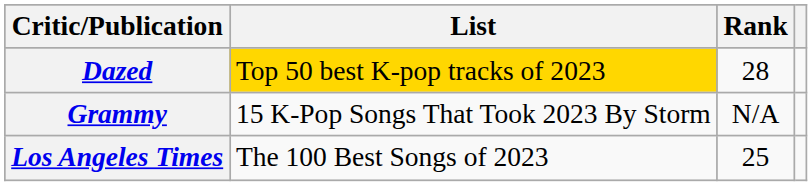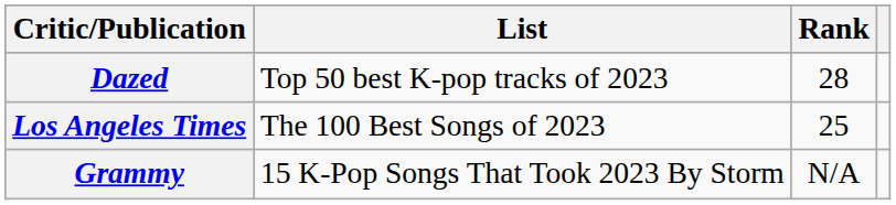 <table class="wikitable sortable plainrowheaders" style="text-align:center">
 <tr>
 <th scope="col">Critic/Publication</th>
 <th scope="col">List</th>
 <th scope="col">Rank</th>
 <th scope="col" class="unsortable"></th>
 </tr>
 <tr>
 <th scope="row"><em><a href='#'>Dazed</a></em></th>
-<td style="background: gold; text-align:left">Top 50 best K-pop tracks of 2023</td>
+<td style="text-align:left">Top 50 best K-pop tracks of 2023</td>
 <td>28</td>
+<td></td>
+</tr>
+<tr>
+<th scope="row"><em><a href='#'>Los Angeles Times</a></em></th>
+<td style="text-align:left">The 100 Best Songs of 2023</td>
+<td>25</td>
 <td></td>
 </tr>
 <tr>
 <th scope="row"><em><a href='#'>Grammy</a></em></th>
 <td style="text-align:left">15 K-Pop Songs That Took 2023 By Storm</td>
 <td>N/A</td>
 <td></td>
 </tr>
-<tr>
-<th scope="row"><em><a href='#'>Los Angeles Times</a></em></th>
-<td style="text-align:left">The 100 Best Songs of 2023</td>
-<td>25</td>
-<td></td>
-</tr>
 </table>
